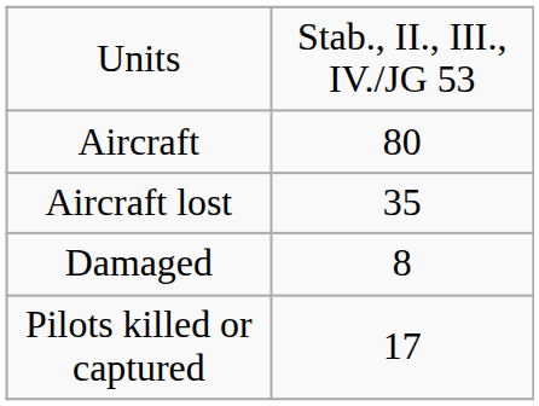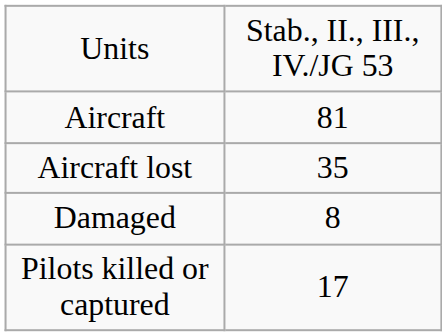 <table class="wikitable" style = "float:right; margin-left:15px; text-align:center; width:220px; margin-right:0px">
 <tr>
 <td>Units</td>
 <td>Stab., II., III., IV./JG 53</td>
 </tr>
 <tr>
 <td>Aircraft</td>
-<td>80</td>
+<td>81</td>
 </tr>
 <tr>
 <td>Aircraft lost</td>
 <td>35</td>
 </tr>
 <tr>
 <td>Damaged</td>
 <td>8</td>
 </tr>
 <tr>
 <td>Pilots killed or captured</td>
 <td>17</td>
 </tr>
 </table>
